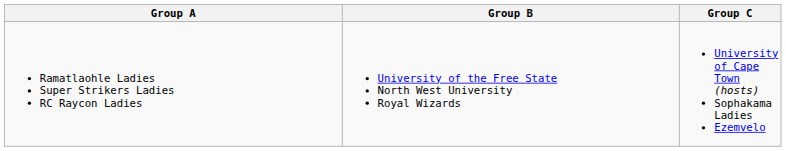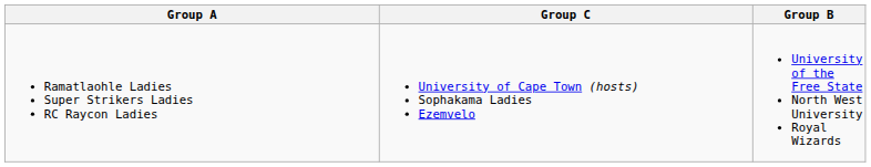 <table class="wikitable" style="width:75%;">
 <tr>
 <th width=50%>Group A</th>
+<th width=50%>Group C</th>
 <th width=50%>Group B</th>
-<th width=50%>Group C</th>
 </tr>
 <tr>
 <td><br><ul><li>Ramatlaohle Ladies</li><li>Super Strikers Ladies</li><li>RC Raycon Ladies</li></ul></td>
+<td><br><ul><li><a href='#'>University of Cape Town</a> <em>(hosts)</em></li><li>Sophakama Ladies</li><li><a href='#'>Ezemvelo</a></li></ul></td>
 <td><br><ul><li><a href='#'>University of the Free State</a></li><li>North West University</li><li>Royal Wizards</li></ul></td>
-<td><br><ul><li><a href='#'>University of Cape Town</a> <em>(hosts)</em></li><li>Sophakama Ladies</li><li><a href='#'>Ezemvelo</a></li></ul></td>
 </tr>
 </table>
